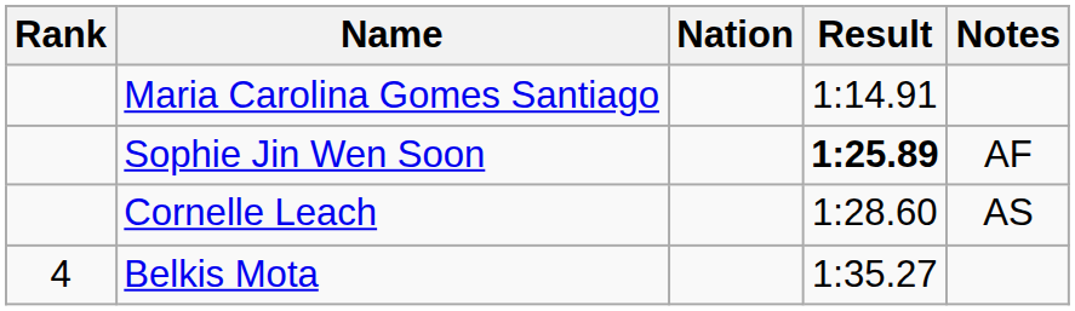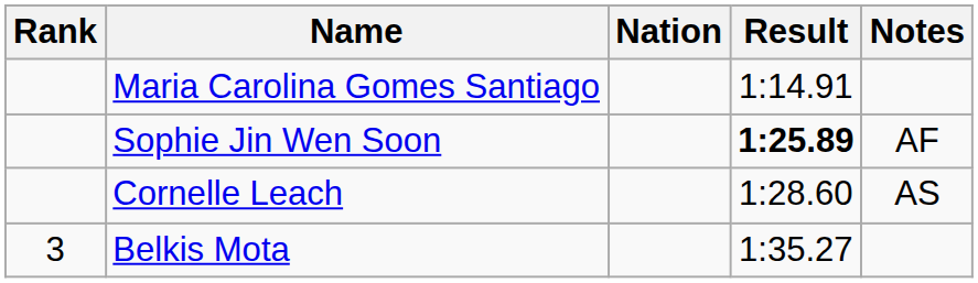 <table class="wikitable sortable" style="text-align:center">
 <tr>
 <th>Rank</th>
 <th>Name</th>
 <th>Nation</th>
 <th>Result</th>
 <th>Notes</th>
 </tr>
 <tr>
 <td></td>
 <td align=left><a href='#'>Maria Carolina Gomes Santiago</a></td>
 <td align=left></td>
 <td>1:14.91</td>
 <td></td>
 </tr>
 <tr>
 <td></td>
 <td align=left><a href='#'>Sophie Jin Wen Soon</a></td>
 <td align=left></td>
 <td><strong>1:25.89</strong></td>
 <td>AF</td>
 </tr>
 <tr>
 <td></td>
 <td align=left><a href='#'>Cornelle Leach</a></td>
 <td align=left></td>
 <td>1:28.60</td>
 <td>AS</td>
 </tr>
 <tr>
-<td>4</td>
+<td>3</td>
 <td align=left><a href='#'>Belkis Mota</a></td>
 <td align=left></td>
 <td>1:35.27</td>
 <td></td>
 </tr>
 </table>
